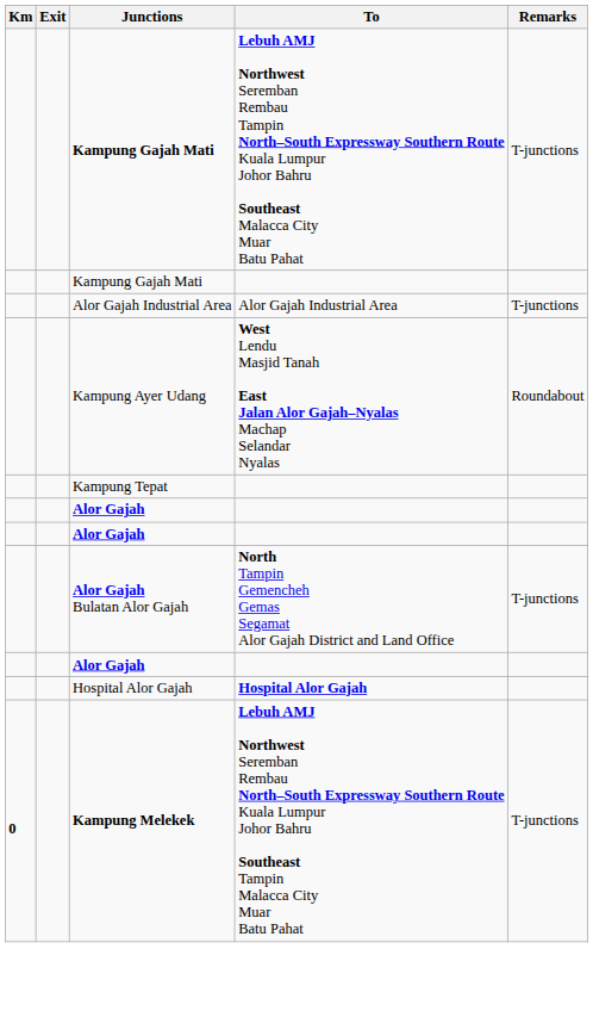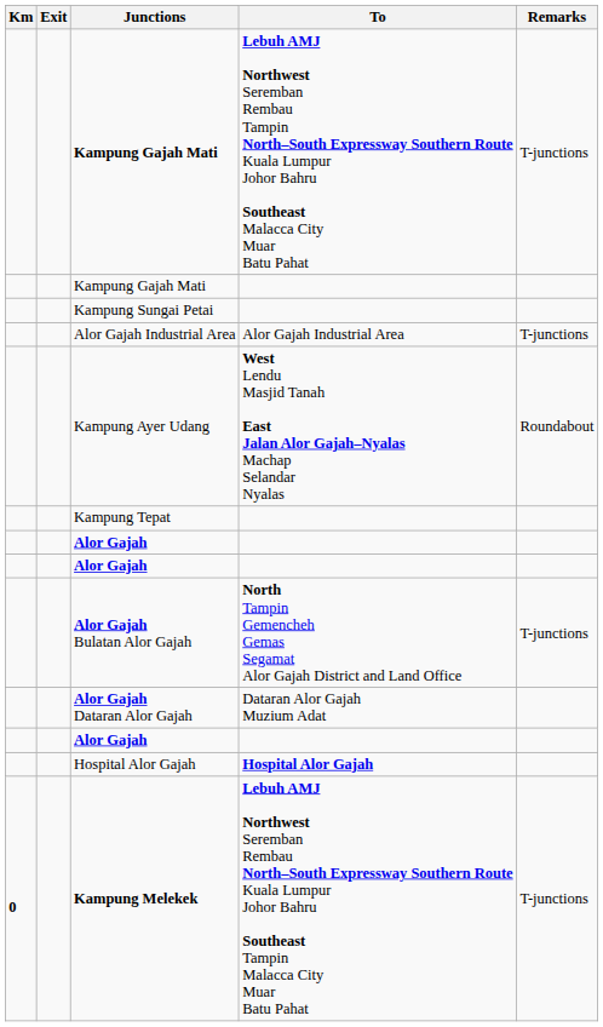 <table class="wikitable">
 <tr>
 <th>Km</th>
 <th>Exit</th>
 <th>Junctions</th>
 <th>To</th>
 <th>Remarks</th>
 </tr>
 <tr>
 <td></td>
 <td></td>
 <td><strong>Kampung Gajah Mati</strong></td>
 <td> <strong><a href='#'>Lebuh AMJ</a></strong><br><br><strong>Northwest</strong><br> Seremban<br> Rembau<br> Tampin<br>  <strong><a href='#'>North–South Expressway Southern Route</a></strong><br>Kuala Lumpur<br>Johor Bahru<br><br><strong>Southeast</strong><br> Malacca City<br> Muar<br> Batu Pahat</td>
 <td>T-junctions</td>
 </tr>
 <tr>
 <td></td>
 <td></td>
 <td>Kampung Gajah Mati</td>
+<td></td>
+<td></td>
+</tr>
+<tr>
+<td></td>
+<td></td>
+<td>Kampung Sungai Petai</td>
 <td></td>
 <td></td>
 </tr>
 <tr>
 <td></td>
 <td></td>
 <td>Alor Gajah Industrial Area</td>
 <td>Alor Gajah Industrial Area</td>
 <td>T-junctions</td>
 </tr>
 <tr>
 <td></td>
 <td></td>
 <td>Kampung Ayer Udang</td>
 <td><strong>West</strong><br> Lendu<br> Masjid Tanah<br><br><strong>East</strong><br> <strong><a href='#'>Jalan Alor Gajah–Nyalas</a></strong><br>Machap<br>Selandar<br>Nyalas</td>
 <td>Roundabout</td>
 </tr>
 <tr>
 <td></td>
 <td></td>
 <td>Kampung Tepat</td>
 <td></td>
 <td></td>
 </tr>
 <tr>
 <td></td>
 <td></td>
 <td><strong><a href='#'>Alor Gajah</a></strong></td>
 <td></td>
 <td></td>
 </tr>
 <tr>
 <td></td>
 <td></td>
 <td><strong><a href='#'>Alor Gajah</a></strong></td>
 <td></td>
 <td></td>
 </tr>
 <tr>
 <td></td>
 <td></td>
 <td><strong><a href='#'>Alor Gajah</a></strong><br>Bulatan Alor Gajah</td>
 <td><strong>North</strong><br> <a href='#'>Tampin</a><br> <a href='#'>Gemencheh</a><br> <a href='#'>Gemas</a><br> <a href='#'>Segamat</a><br>Alor Gajah District and Land Office</td>
 <td>T-junctions</td>
 </tr>
 <tr>
 <td></td>
 <td></td>
+<td><strong><a href='#'>Alor Gajah</a></strong><br>Dataran Alor Gajah</td>
+<td>Dataran Alor Gajah<br>Muzium Adat</td>
+<td></td>
+</tr>
+<tr>
+<td></td>
+<td></td>
 <td><strong><a href='#'>Alor Gajah</a></strong></td>
 <td></td>
 <td></td>
 </tr>
 <tr>
 <td></td>
 <td></td>
 <td>Hospital Alor Gajah </td>
 <td><strong><a href='#'>Hospital Alor Gajah</a></strong> </td>
 <td></td>
 </tr>
 <tr>
 <td><br><strong>0</strong></td>
 <td></td>
 <td><strong>Kampung Melekek</strong></td>
 <td> <strong><a href='#'>Lebuh AMJ</a></strong><br><br><strong>Northwest</strong><br> Seremban<br> Rembau<br>  <strong><a href='#'>North–South Expressway Southern Route</a></strong><br>Kuala Lumpur<br>Johor Bahru<br><br><strong>Southeast</strong><br> Tampin<br> Malacca City<br> Muar<br> Batu Pahat</td>
 <td>T-junctions</td>
 </tr>
 </table>
